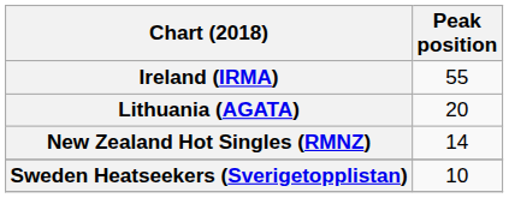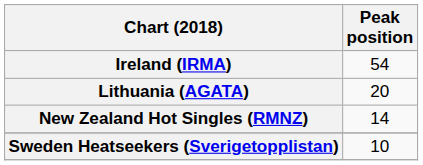 <table class="wikitable sortable plainrowheaders" style="text-align:center">
 <tr>
 <th>Chart (2018)</th>
 <th>Peak<br>position</th>
 </tr>
 <tr>
 <th scope="row">Ireland (<a href='#'>IRMA</a>)</th>
-<td>55</td>
+<td>54</td>
 </tr>
 <tr>
 <th scope="row">Lithuania (<a href='#'>AGATA</a>)</th>
 <td>20</td>
 </tr>
 <tr>
 <th scope="row">New Zealand Hot Singles (<a href='#'>RMNZ</a>)</th>
 <td>14</td>
 </tr>
 <tr>
 </tr>
 <tr>
 <th scope="row">Sweden Heatseekers (<a href='#'>Sverigetopplistan</a>)</th>
 <td>10</td>
 </tr>
 <tr>
 </tr>
 <tr>
 </tr>
 <tr>
 </tr>
 </table>
